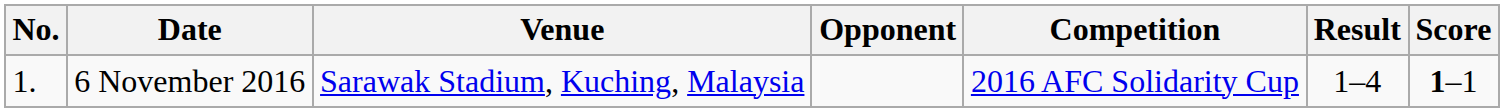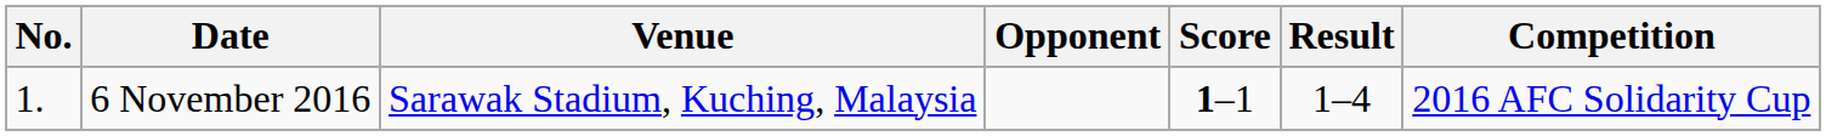 <table class="wikitable">
 <tr>
 <th>No.</th>
 <th>Date</th>
 <th>Venue</th>
 <th>Opponent</th>
+<th>Score</th>
+<th>Result</th>
 <th>Competition</th>
-<th>Result</th>
-<th>Score</th>
 </tr>
 <tr>
 <td>1.</td>
 <td>6 November 2016</td>
 <td><a href='#'>Sarawak Stadium</a>, <a href='#'>Kuching</a>, <a href='#'>Malaysia</a></td>
 <td></td>
+<td align=center><strong>1</strong>–1</td>
+<td align=center>1–4</td>
 <td><a href='#'>2016 AFC Solidarity Cup</a></td>
-<td align=center>1–4</td>
-<td align=center><strong>1</strong>–1</td>
 </tr>
 </table>
